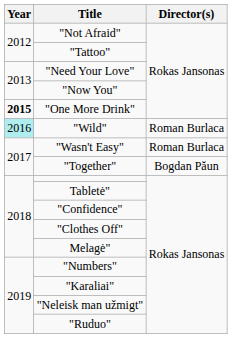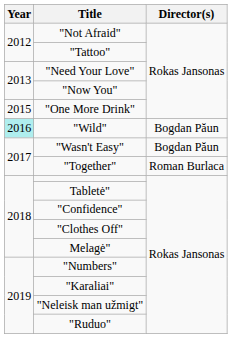 <table class="wikitable plainrowheaders" style="text-align:center;">
 <tr>
 <th scope="col">Year</th>
 <th scope="col">Title</th>
 <th scope="col">Director(s)</th>
 </tr>
 <tr>
 <td rowspan="2">2012</td>
 <td scope="row">"Not Afraid"</td>
 <td rowspan="5">Rokas Jansonas</td>
 </tr>
 <tr>
 <td scope="row">"Tattoo"</td>
 </tr>
 <tr>
 <td rowspan="2">2013</td>
 <td scope="row">"Need Your Love"</td>
 </tr>
 <tr>
 <td scope="row">"Now You"</td>
 </tr>
 <tr>
-<td><strong>2015</strong></td>
+<td>2015</td>
 <td scope="row">"One More Drink"</td>
 </tr>
 <tr>
 <td rowspan="1" style="background: paleturquoise;">2016</td>
 <td scope="row">"Wild"</td>
-<td rowspan="1">Roman Burlaca</td>
+<td rowspan="1">Bogdan Păun</td>
 </tr>
 <tr>
 <td rowspan="2">2017</td>
 <td scope="row">"Wasn't Easy"</td>
-<td rowspan="1">Roman Burlaca</td>
+<td rowspan="1">Bogdan Păun</td>
 </tr>
 <tr>
 <td scope="row">"Together"</td>
-<td rowspan="1">Bogdan Păun</td>
+<td rowspan="1">Roman Burlaca</td>
 </tr>
 <tr>
 <td rowspan="5">2018</td>
 <td></td>
 <td rowspan="9">Rokas Jansonas</td>
 </tr>
 <tr>
 <td>Tabletė"</td>
 </tr>
 <tr>
 <td>"Confidence"</td>
 </tr>
 <tr>
 <td>"Clothes Off"</td>
 </tr>
 <tr>
 <td>Melagė"</td>
 </tr>
 <tr>
 <td rowspan="4">2019</td>
 <td>"Numbers"</td>
 </tr>
 <tr>
 <td>"Karaliai"</td>
 </tr>
 <tr>
 <td>"Neleisk man užmigt"</td>
 </tr>
 <tr>
 <td>"Ruduo"</td>
 </tr>
 </table>
